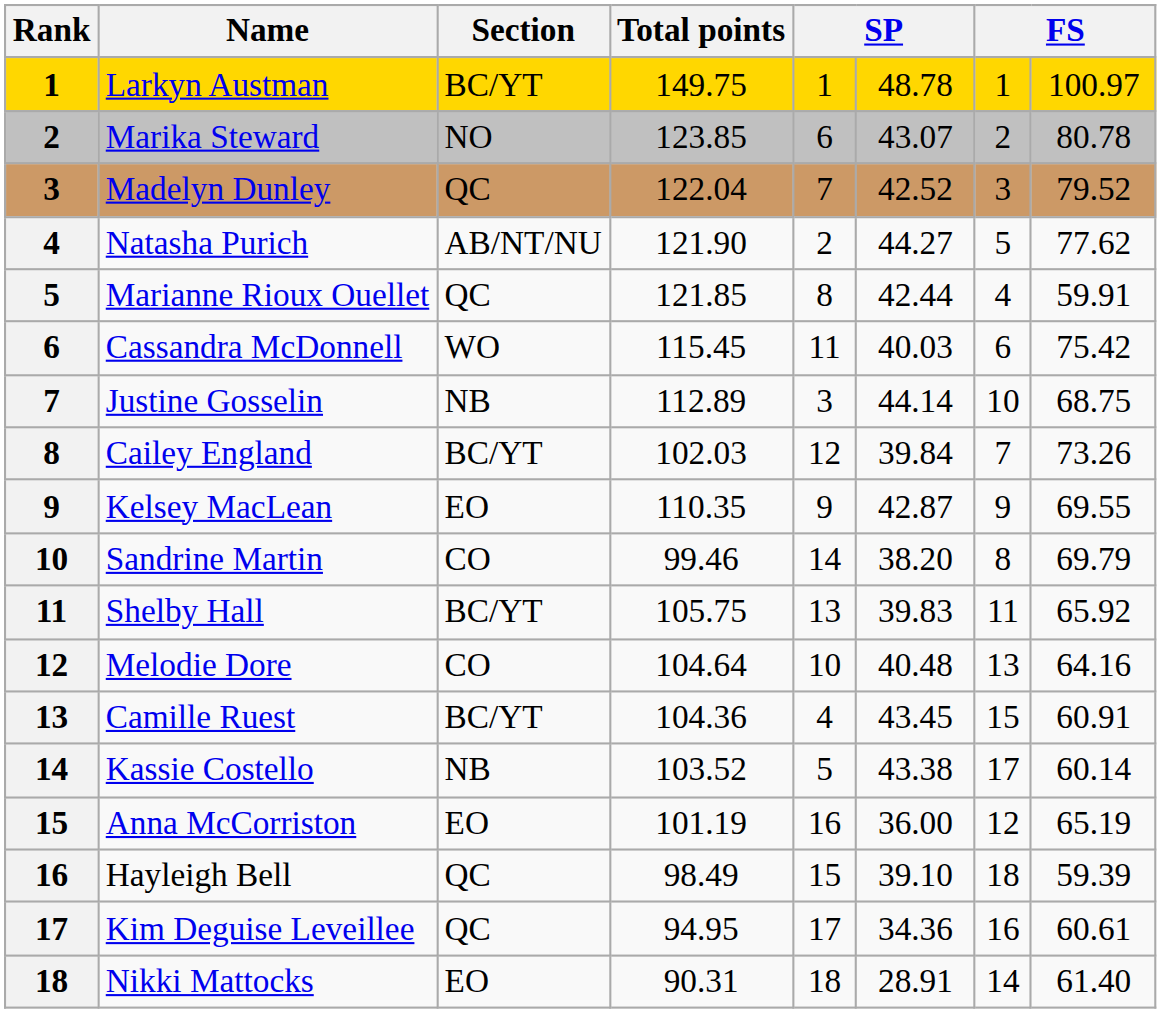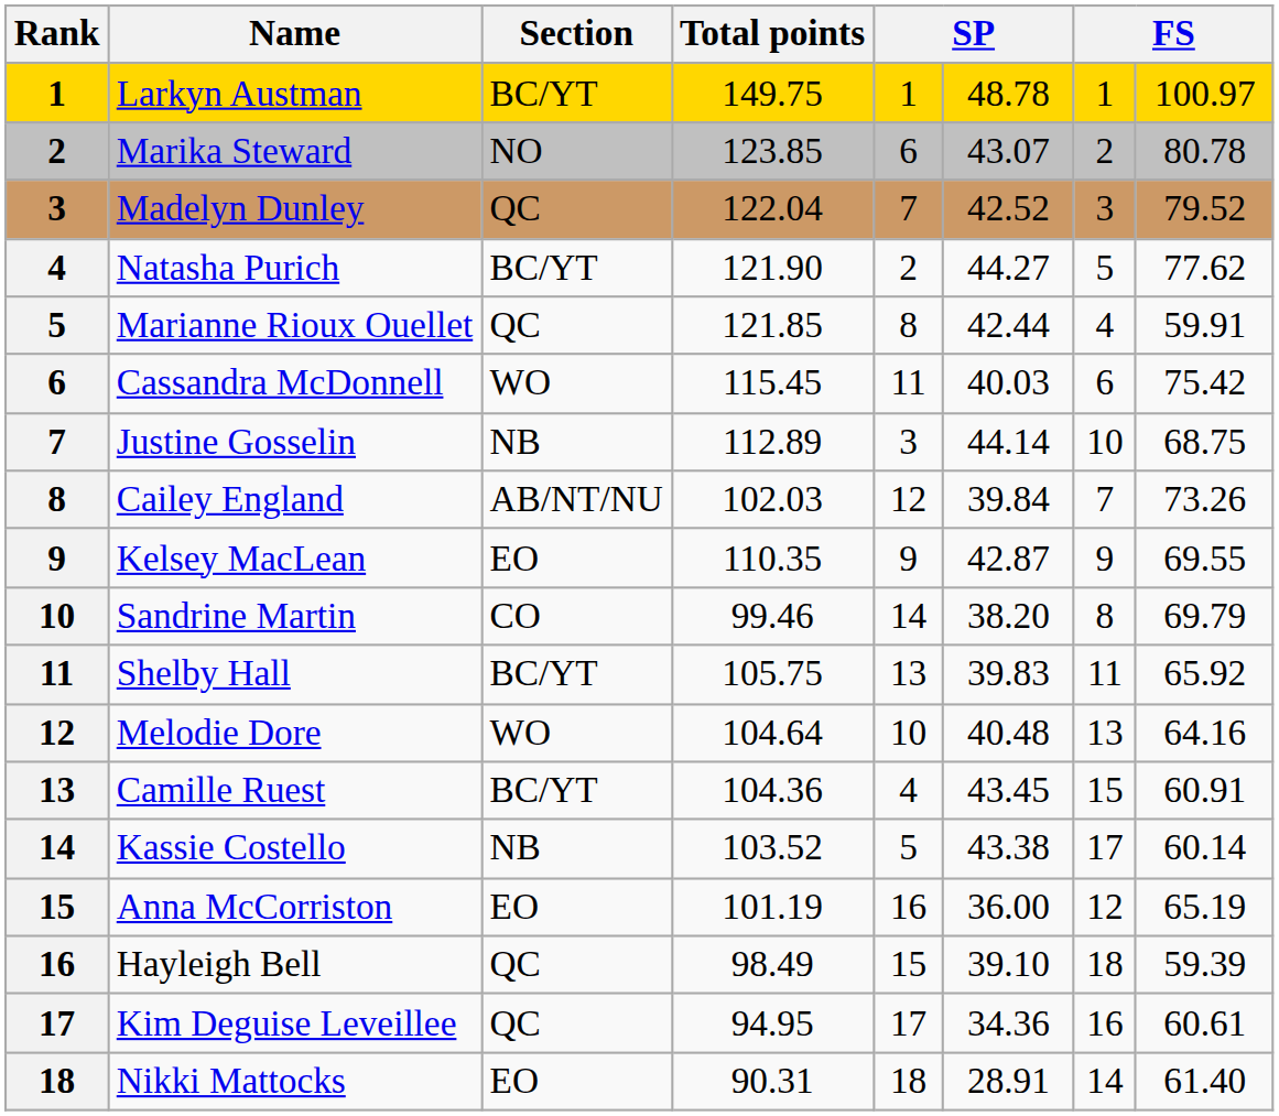 <table class="wikitable sortable">
 <tr>
 <th>Rank</th>
 <th>Name</th>
 <th>Section</th>
 <th>Total points</th>
 <th colspan="2" width="80px"><a href='#'>SP</a></th>
 <th colspan="2" width="80px"><a href='#'>FS</a></th>
 </tr>
 <tr bgcolor="gold">
 <td align="center"><strong>1</strong></td>
 <td><a href='#'>Larkyn Austman</a></td>
 <td>BC/YT</td>
 <td align="center">149.75</td>
 <td align="center">1</td>
 <td align="center">48.78</td>
 <td align="center">1</td>
 <td align="center">100.97</td>
 </tr>
 <tr bgcolor="silver">
 <td align="center"><strong>2</strong></td>
 <td><a href='#'>Marika Steward</a></td>
 <td>NO</td>
 <td align="center">123.85</td>
 <td align="center">6</td>
 <td align="center">43.07</td>
 <td align="center">2</td>
 <td align="center">80.78</td>
 </tr>
 <tr bgcolor="cc9966">
 <td align="center"><strong>3</strong></td>
 <td><a href='#'>Madelyn Dunley</a></td>
 <td>QC</td>
 <td align="center">122.04</td>
 <td align="center">7</td>
 <td align="center">42.52</td>
 <td align="center">3</td>
 <td align="center">79.52</td>
 </tr>
 <tr>
 <th>4</th>
 <td><a href='#'>Natasha Purich</a></td>
-<td>AB/NT/NU</td>
+<td>BC/YT</td>
 <td align="center">121.90</td>
 <td align="center">2</td>
 <td align="center">44.27</td>
 <td align="center">5</td>
 <td align="center">77.62</td>
 </tr>
 <tr>
 <th>5</th>
 <td><a href='#'>Marianne Rioux Ouellet</a></td>
 <td>QC</td>
 <td align="center">121.85</td>
 <td align="center">8</td>
 <td align="center">42.44</td>
 <td align="center">4</td>
 <td align="center">59.91</td>
 </tr>
 <tr>
 <th>6</th>
 <td><a href='#'>Cassandra McDonnell</a></td>
 <td>WO</td>
 <td align="center">115.45</td>
 <td align="center">11</td>
 <td align="center">40.03</td>
 <td align="center">6</td>
 <td align="center">75.42</td>
 </tr>
 <tr>
 <th>7</th>
 <td><a href='#'>Justine Gosselin</a></td>
 <td>NB</td>
 <td align="center">112.89</td>
 <td align="center">3</td>
 <td align="center">44.14</td>
 <td align="center">10</td>
 <td align="center">68.75</td>
 </tr>
 <tr>
 <th>8</th>
 <td><a href='#'>Cailey England</a></td>
-<td>BC/YT</td>
+<td>AB/NT/NU</td>
 <td align="center">102.03</td>
 <td align="center">12</td>
 <td align="center">39.84</td>
 <td align="center">7</td>
 <td align="center">73.26</td>
 </tr>
 <tr>
 <th>9</th>
 <td><a href='#'>Kelsey MacLean</a></td>
 <td>EO</td>
 <td align="center">110.35</td>
 <td align="center">9</td>
 <td align="center">42.87</td>
 <td align="center">9</td>
 <td align="center">69.55</td>
 </tr>
 <tr>
 <th>10</th>
 <td><a href='#'>Sandrine Martin</a></td>
 <td>CO</td>
 <td align="center">99.46</td>
 <td align="center">14</td>
 <td align="center">38.20</td>
 <td align="center">8</td>
 <td align="center">69.79</td>
 </tr>
 <tr>
 <th>11</th>
 <td><a href='#'>Shelby Hall</a></td>
 <td>BC/YT</td>
 <td align="center">105.75</td>
 <td align="center">13</td>
 <td align="center">39.83</td>
 <td align="center">11</td>
 <td align="center">65.92</td>
 </tr>
 <tr>
 <th>12</th>
 <td><a href='#'>Melodie Dore</a></td>
-<td>CO</td>
+<td>WO</td>
 <td align="center">104.64</td>
 <td align="center">10</td>
 <td align="center">40.48</td>
 <td align="center">13</td>
 <td align="center">64.16</td>
 </tr>
 <tr>
 <th>13</th>
 <td><a href='#'>Camille Ruest</a></td>
 <td>BC/YT</td>
 <td align="center">104.36</td>
 <td align="center">4</td>
 <td align="center">43.45</td>
 <td align="center">15</td>
 <td align="center">60.91</td>
 </tr>
 <tr>
 <th>14</th>
 <td><a href='#'>Kassie Costello</a></td>
 <td>NB</td>
 <td align="center">103.52</td>
 <td align="center">5</td>
 <td align="center">43.38</td>
 <td align="center">17</td>
 <td align="center">60.14</td>
 </tr>
 <tr>
 <th>15</th>
 <td><a href='#'>Anna McCorriston</a></td>
 <td>EO</td>
 <td align="center">101.19</td>
 <td align="center">16</td>
 <td align="center">36.00</td>
 <td align="center">12</td>
 <td align="center">65.19</td>
 </tr>
 <tr>
 <th>16</th>
 <td>Hayleigh Bell</td>
 <td>QC</td>
 <td align="center">98.49</td>
 <td align="center">15</td>
 <td align="center">39.10</td>
 <td align="center">18</td>
 <td align="center">59.39</td>
 </tr>
 <tr>
 <th>17</th>
 <td><a href='#'>Kim Deguise Leveillee</a></td>
 <td>QC</td>
 <td align="center">94.95</td>
 <td align="center">17</td>
 <td align="center">34.36</td>
 <td align="center">16</td>
 <td align="center">60.61</td>
 </tr>
 <tr>
 <th>18</th>
 <td><a href='#'>Nikki Mattocks</a></td>
 <td>EO</td>
 <td align="center">90.31</td>
 <td align="center">18</td>
 <td align="center">28.91</td>
 <td align="center">14</td>
 <td align="center">61.40</td>
 </tr>
 </table>
